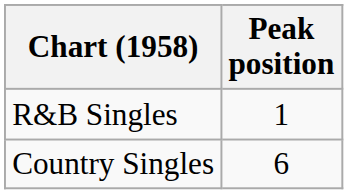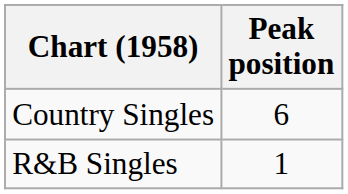 <table class="wikitable sortable">
 <tr>
 <th align="left">Chart (1958)</th>
 <th align="center">Peak<br>position</th>
 </tr>
 <tr>
+<td align="left">Country Singles</td>
+<td align="center">6</td>
+</tr>
+<tr>
 <td align="left">R&B Singles</td>
 <td align="center">1</td>
 </tr>
-<tr>
-<td align="left">Country Singles</td>
-<td align="center">6</td>
-</tr>
 </table>
